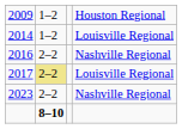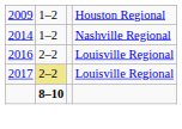 <table class="wikitable">
 <tr>
 <td><a href='#'>2009</a></td>
 <td>1–2</td>
 <td></td>
 <td><a href='#'>Houston Regional</a></td>
 </tr>
 <tr>
 <td><a href='#'>2014</a></td>
 <td>1–2</td>
 <td></td>
-<td><a href='#'>Louisville Regional</a></td>
+<td><a href='#'>Nashville Regional</a></td>
 </tr>
 <tr>
 <td><a href='#'>2016</a></td>
 <td>2–2</td>
 <td></td>
-<td><a href='#'>Nashville Regional</a></td>
+<td><a href='#'>Louisville Regional</a></td>
 </tr>
 <tr>
 <td><a href='#'>2017</a></td>
 <td style="background: khaki;">2–2</td>
 <td></td>
 <td><a href='#'>Louisville Regional</a></td>
 </tr>
 <tr>
-<td><a href='#'>2023</a></td>
-<td>2–2</td>
-<td></td>
-<td><a href='#'>Nashville Regional</a></td>
-</tr>
-<tr>
 <td></td>
 <td><strong>8–10</strong></td>
 <td><strong></strong></td>
 <td></td>
 </tr>
 </table>
